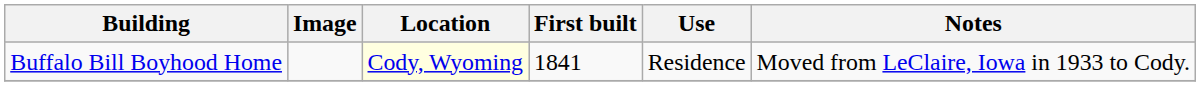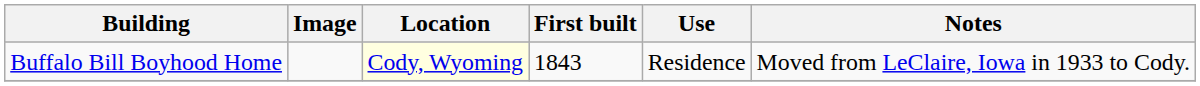 <table class="wikitable sortable">
 <tr>
 <th>Building</th>
 <th class="unsortable">Image</th>
 <th>Location</th>
 <th>First built</th>
 <th>Use</th>
 <th class="unsortable">Notes</th>
 </tr>
 <tr>
 <td><a href='#'>Buffalo Bill Boyhood Home</a></td>
 <td></td>
 <td style="background: lightyellow;"><a href='#'>Cody, Wyoming</a></td>
-<td>1841</td>
+<td>1843</td>
 <td>Residence</td>
 <td>Moved from <a href='#'>LeClaire, Iowa</a> in 1933 to Cody.</td>
 </tr>
 <tr>
 </tr>
 </table>
